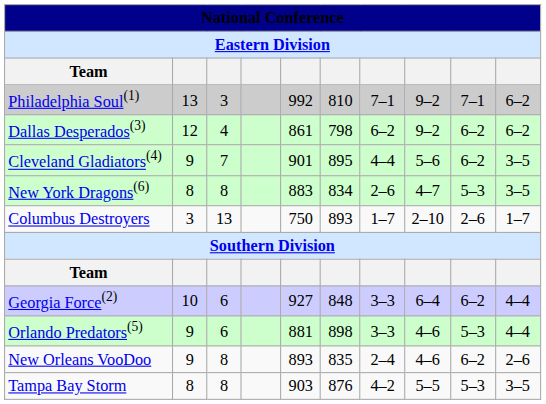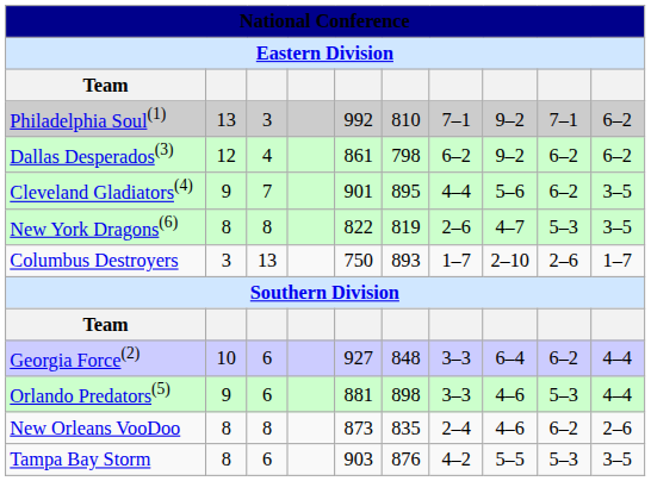 <table class="wikitable" style="font-size:95%; text-align:center;">
 <tr>
 <td colspan="10" align="center" bgcolor="darkblue"><span><strong>National Conference</strong></span></td>
 </tr>
 <tr>
 <th colspan="10" style="background-color:#D0E7FF;text-align:center;vertical-align:middle;"><strong><a href='#'>Eastern Division</a></strong></th>
 </tr>
 <tr>
 <th width="150">Team</th>
 <th width="25"></th>
 <th width="25"></th>
 <th width="30"></th>
 <th width="30"></th>
 <th width="30"></th>
 <th width="35"></th>
 <th width="35"></th>
 <th width="35"></th>
 <th width="35"></th>
 </tr>
 <tr style="background-color:#cccccc">
 <td style="text-align:left;"><a href='#'>Philadelphia Soul</a><sup>(1)</sup></td>
 <td>13</td>
 <td>3</td>
 <td></td>
 <td>992</td>
 <td>810</td>
 <td>7–1</td>
 <td>9–2</td>
 <td>7–1</td>
 <td>6–2</td>
 </tr>
 <tr style="background-color:#ccffcc">
 <td style="text-align:left;"><a href='#'>Dallas Desperados</a><sup>(3)</sup></td>
 <td>12</td>
 <td>4</td>
 <td></td>
 <td>861</td>
 <td>798</td>
 <td>6–2</td>
 <td>9–2</td>
 <td>6–2</td>
 <td>6–2</td>
 </tr>
 <tr style="background-color:#ccffcc">
 <td style="text-align:left;"><a href='#'>Cleveland Gladiators</a><sup>(4)</sup></td>
 <td>9</td>
 <td>7</td>
 <td></td>
 <td>901</td>
 <td>895</td>
 <td>4–4</td>
 <td>5–6</td>
 <td>6–2</td>
 <td>3–5</td>
 </tr>
 <tr style="background-color:#ccffcc">
 <td style="text-align:left;"><a href='#'>New York Dragons</a><sup>(6)</sup></td>
 <td>8</td>
 <td>8</td>
 <td></td>
-<td>883</td>
-<td>834</td>
+<td>822</td>
+<td>819</td>
 <td>2–6</td>
 <td>4–7</td>
 <td>5–3</td>
 <td>3–5</td>
 </tr>
 <tr>
 <td style="text-align:left;"><a href='#'>Columbus Destroyers</a></td>
 <td>3</td>
 <td>13</td>
 <td></td>
 <td>750</td>
 <td>893</td>
 <td>1–7</td>
 <td>2–10</td>
 <td>2–6</td>
 <td>1–7</td>
 </tr>
 <tr>
 <th colspan="10" style="background-color:#D0E7FF;text-align:center;vertical-align:middle;"><strong><a href='#'>Southern Division</a></strong></th>
 </tr>
 <tr>
 <th width="150">Team</th>
 <th width="25"></th>
 <th width="25"></th>
 <th width="30"></th>
 <th width="30"></th>
 <th width="30"></th>
 <th width="35"></th>
 <th width="35"></th>
 <th width="35"></th>
 <th width="35"></th>
 </tr>
 <tr style="background-color:#ccccff">
 <td style="text-align:left;"><a href='#'>Georgia Force</a><sup>(2)</sup></td>
 <td>10</td>
 <td>6</td>
 <td></td>
 <td>927</td>
 <td>848</td>
 <td>3–3</td>
 <td>6–4</td>
 <td>6–2</td>
 <td>4–4</td>
 </tr>
 <tr style="background-color:#ccffcc">
 <td style="text-align:left;"><a href='#'>Orlando Predators</a><sup>(5)</sup></td>
 <td>9</td>
 <td>6</td>
 <td></td>
 <td>881</td>
 <td>898</td>
 <td>3–3</td>
 <td>4–6</td>
 <td>5–3</td>
 <td>4–4</td>
 </tr>
 <tr>
 <td style="text-align:left;"><a href='#'>New Orleans VooDoo</a></td>
-<td>9</td>
+<td>8</td>
 <td>8</td>
 <td></td>
-<td>893</td>
+<td>873</td>
 <td>835</td>
 <td>2–4</td>
 <td>4–6</td>
 <td>6–2</td>
 <td>2–6</td>
 </tr>
 <tr>
 <td style="text-align:left;"><a href='#'>Tampa Bay Storm</a></td>
 <td>8</td>
-<td>8</td>
+<td>6</td>
 <td></td>
 <td>903</td>
 <td>876</td>
 <td>4–2</td>
 <td>5–5</td>
 <td>5–3</td>
 <td>3–5</td>
 </tr>
 </table>
